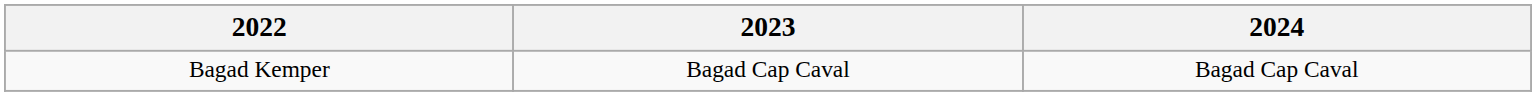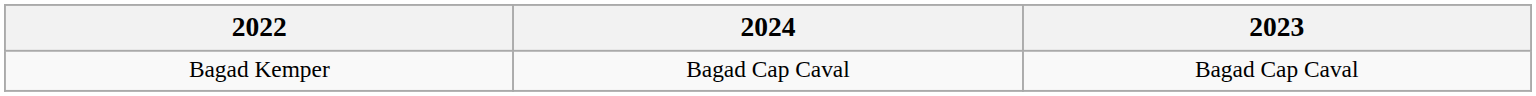 <table class="wikitable centre" width="800px" style="text-align:center;font-size:0.9em;table-layout:fixed;">
 <tr>
 <th scope="col">2022</th>
+<th scope="col">2024</th>
 <th scope="col">2023</th>
-<th scope="col">2024</th>
 </tr>
 <tr style="font-size:0.85em;">
 <td>Bagad Kemper</td>
 <td>Bagad Cap Caval</td>
 <td>Bagad Cap Caval</td>
 </tr>
 </table>
